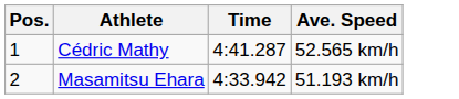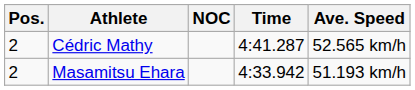 <table class="wikitable" style="font-size:95%;">
 <tr>
 <th>Pos.</th>
 <th>Athlete</th>
+<th>NOC</th>
 <th>Time</th>
 <th>Ave. Speed</th>
 </tr>
 <tr>
-<td>1</td>
+<td>2</td>
 <td><a href='#'>Cédric Mathy</a></td>
+<td></td>
 <td>4:41.287</td>
 <td>52.565 km/h</td>
 </tr>
 <tr>
 <td>2</td>
 <td><a href='#'>Masamitsu Ehara</a></td>
+<td></td>
 <td>4:33.942</td>
 <td>51.193 km/h</td>
 </tr>
 </table>
